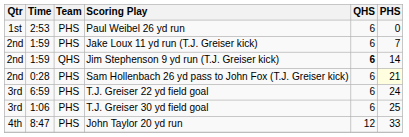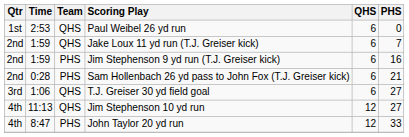 <table class="wikitable">
 <tr>
 <th style="text-align: center;">Qtr</th>
 <th style="text-align: center;">Time</th>
 <th style="text-align: center;">Team</th>
 <th style="text-align: left;">Scoring Play</th>
 <th style="text-align: right;">QHS</th>
 <th style="text-align: right;">PHS</th>
 </tr>
 <tr>
 <td style="text-align: center;">1st</td>
 <td style="text-align: center;">2:53</td>
-<td style="text-align: center;">PHS</td>
+<td style="text-align: center;">QHS</td>
 <td style="text-align: left;">Paul Weibel 26 yd run</td>
 <td style="text-align: right;">6</td>
 <td style="text-align: right;">0</td>
 </tr>
 <tr>
 <td style="text-align: center;">2nd</td>
 <td style="text-align: center;">1:59</td>
-<td style="text-align: center;">PHS</td>
+<td style="text-align: center;">QHS</td>
 <td style="text-align: left;">Jake Loux 11 yd run (T.J. Greiser kick)</td>
 <td style="text-align: right;">6</td>
 <td style="text-align: right;">7</td>
 </tr>
 <tr>
 <td style="text-align: center;">2nd</td>
 <td style="text-align: center;">1:59</td>
-<td style="text-align: center;">QHS</td>
+<td style="text-align: center;">PHS</td>
 <td style="text-align: left;">Jim Stephenson 9 yd run (T.J. Greiser kick)</td>
-<td style="text-align: right;"><strong>6</strong></td>
-<td style="text-align: right;">14</td>
+<td style="text-align: right;">6</td>
+<td style="text-align: right;">16</td>
 </tr>
 <tr>
 <td style="text-align: center;">2nd</td>
 <td style="text-align: center;">0:28</td>
 <td style="text-align: center;">PHS</td>
 <td style="text-align: left;">Sam Hollenbach 26 yd pass to John Fox (T.J. Greiser kick)</td>
 <td style="text-align: right;">6</td>
-<td style="background: lightyellow; text-align: right;">21</td>
-</tr>
-<tr>
-<td style="text-align: center;">3rd</td>
-<td style="text-align: center;">6:59</td>
-<td style="text-align: center;">PHS</td>
-<td style="text-align: left;">T.J. Greiser 22 yd field goal</td>
-<td style="text-align: right;">6</td>
-<td style="text-align: right;">24</td>
+<td style="text-align: right;">21</td>
 </tr>
 <tr>
 <td style="text-align: center;">3rd</td>
 <td style="text-align: center;">1:06</td>
-<td style="text-align: center;">PHS</td>
+<td style="text-align: center;">QHS</td>
 <td style="text-align: left;">T.J. Greiser 30 yd field goal</td>
 <td style="text-align: right;">6</td>
-<td style="text-align: right;">25</td>
+<td style="text-align: right;">27</td>
+</tr>
+<tr>
+<td style="text-align: center;">4th</td>
+<td style="text-align: center;">11:13</td>
+<td style="text-align: center;">QHS</td>
+<td style="text-align: left;">Jim Stephenson 10 yd run</td>
+<td style="text-align: right;">12</td>
+<td style="text-align: right;">27</td>
 </tr>
 <tr>
 <td style="text-align: center;">4th</td>
 <td style="text-align: center;">8:47</td>
 <td style="text-align: center;">PHS</td>
 <td style="text-align: left;">John Taylor 20 yd run</td>
 <td style="text-align: right;">12</td>
 <td style="text-align: right;">33</td>
 </tr>
 <tr>
 </tr>
 </table>
